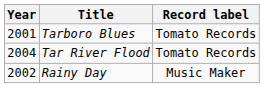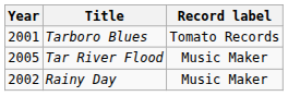 <table class="wikitable sortable">
 <tr>
 <th>Year</th>
 <th>Title</th>
 <th>Record label</th>
 </tr>
 <tr>
 <td>2001</td>
 <td><em>Tarboro Blues</em></td>
 <td style="text-align:center;">Tomato Records</td>
 </tr>
 <tr>
-<td>2004</td>
+<td>2005</td>
 <td><em>Tar River Flood</em></td>
-<td style="text-align:center;">Tomato Records</td>
+<td style="text-align:center;">Music Maker</td>
 </tr>
 <tr>
 <td>2002</td>
 <td><em>Rainy Day</em></td>
 <td style="text-align:center;">Music Maker</td>
 </tr>
 </table>
